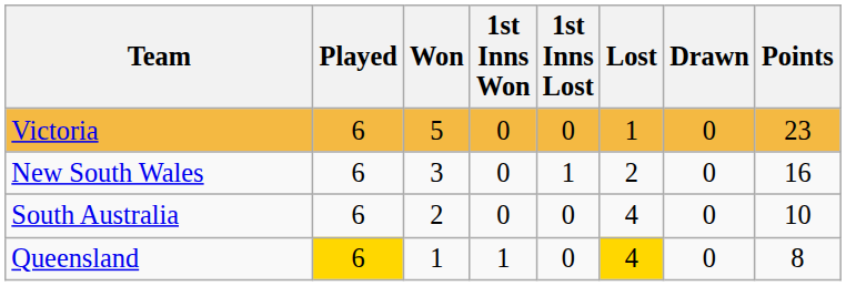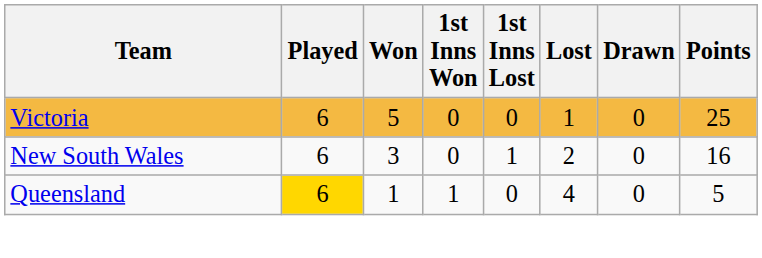 <table class="wikitable" style="text-align:center;">
 <tr>
 <th width=175>Team</th>
 <th style="width:30px;" abbr="Played">Played</th>
 <th style="width:30px;" abbr="Won">Won</th>
 <th style="width:30px;" abbr="1stWon">1st Inns Won</th>
 <th style="width:30px;" abbr="1stLost">1st Inns Lost</th>
 <th style="width:30px;" abbr="Lost">Lost</th>
 <th style="width:30px;" abbr="Drawn">Drawn</th>
 <th style="width:30px;" abbr="Points">Points</th>
 </tr>
 <tr style="background:#f4b942;">
 <td style="text-align:left;"><a href='#'>Victoria</a></td>
 <td>6</td>
 <td>5</td>
 <td>0</td>
 <td>0</td>
 <td>1</td>
 <td>0</td>
-<td>23</td>
+<td>25</td>
 </tr>
 <tr>
 <td style="text-align:left;"><a href='#'>New South Wales</a></td>
 <td>6</td>
 <td>3</td>
 <td>0</td>
 <td>1</td>
 <td>2</td>
 <td>0</td>
 <td>16</td>
 </tr>
 <tr>
-<td style="text-align:left;"><a href='#'>South Australia</a></td>
-<td>6</td>
-<td>2</td>
-<td>0</td>
-<td>0</td>
-<td>4</td>
-<td>0</td>
-<td>10</td>
-</tr>
-<tr>
 <td style="text-align:left;"><a href='#'>Queensland</a></td>
 <td style="background: gold;">6</td>
 <td>1</td>
 <td>1</td>
 <td>0</td>
-<td style="background: gold;">4</td>
+<td>4</td>
 <td>0</td>
-<td>8</td>
+<td>5</td>
 </tr>
 </table>
